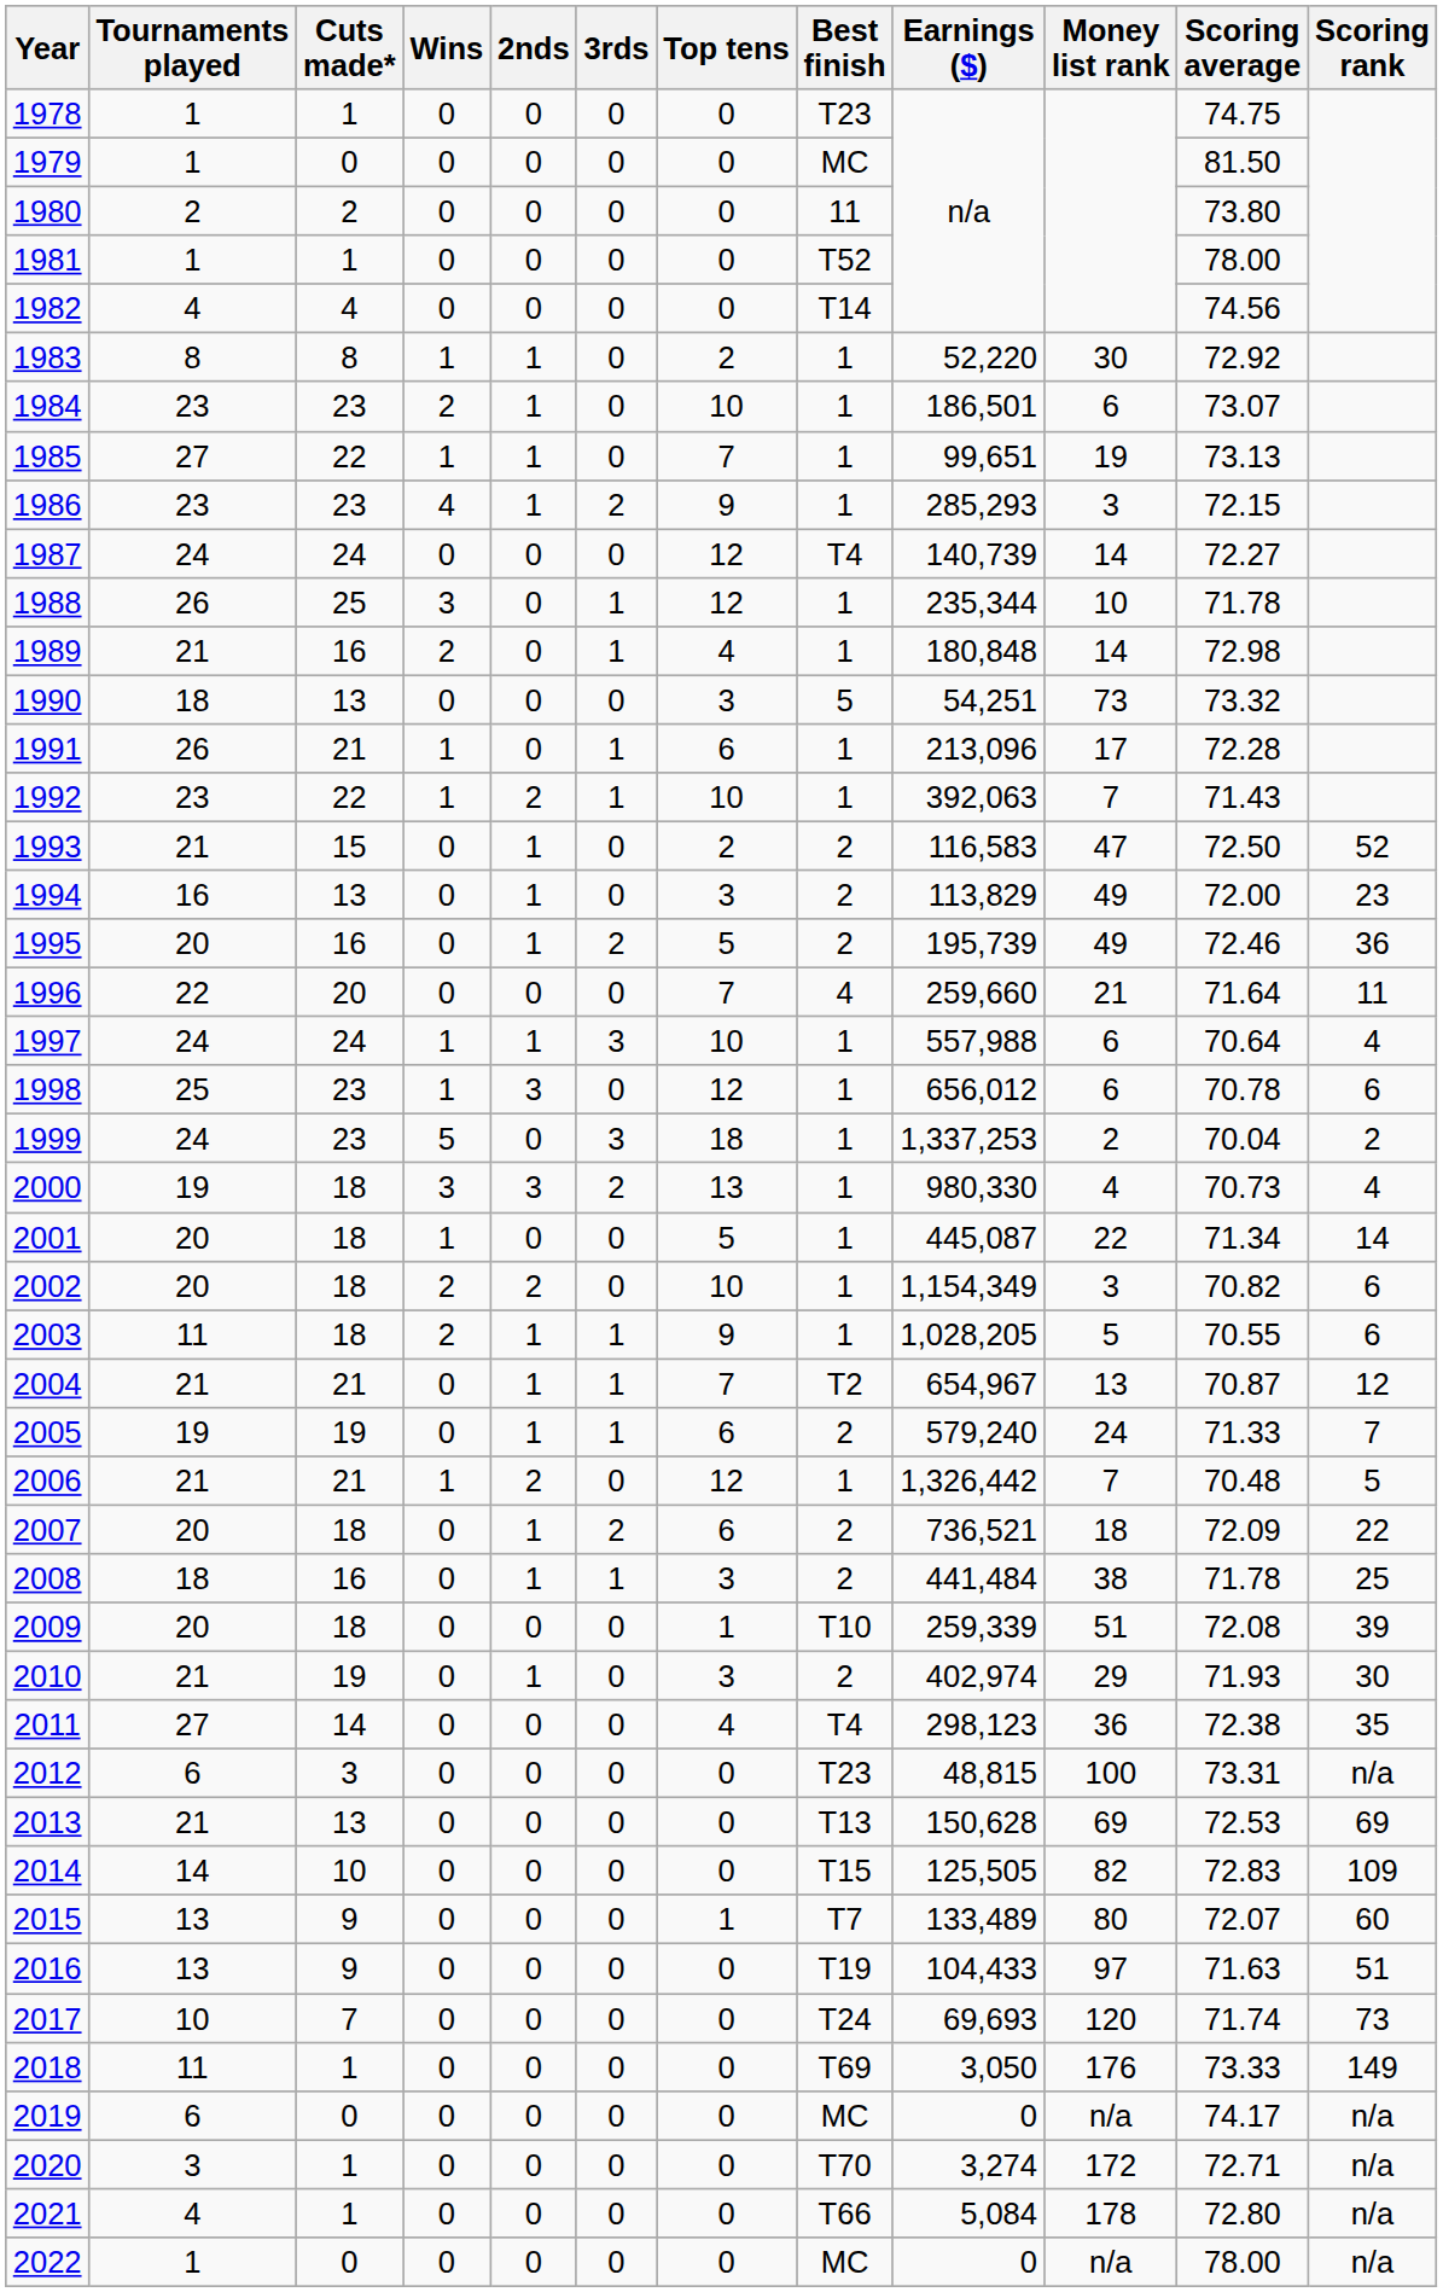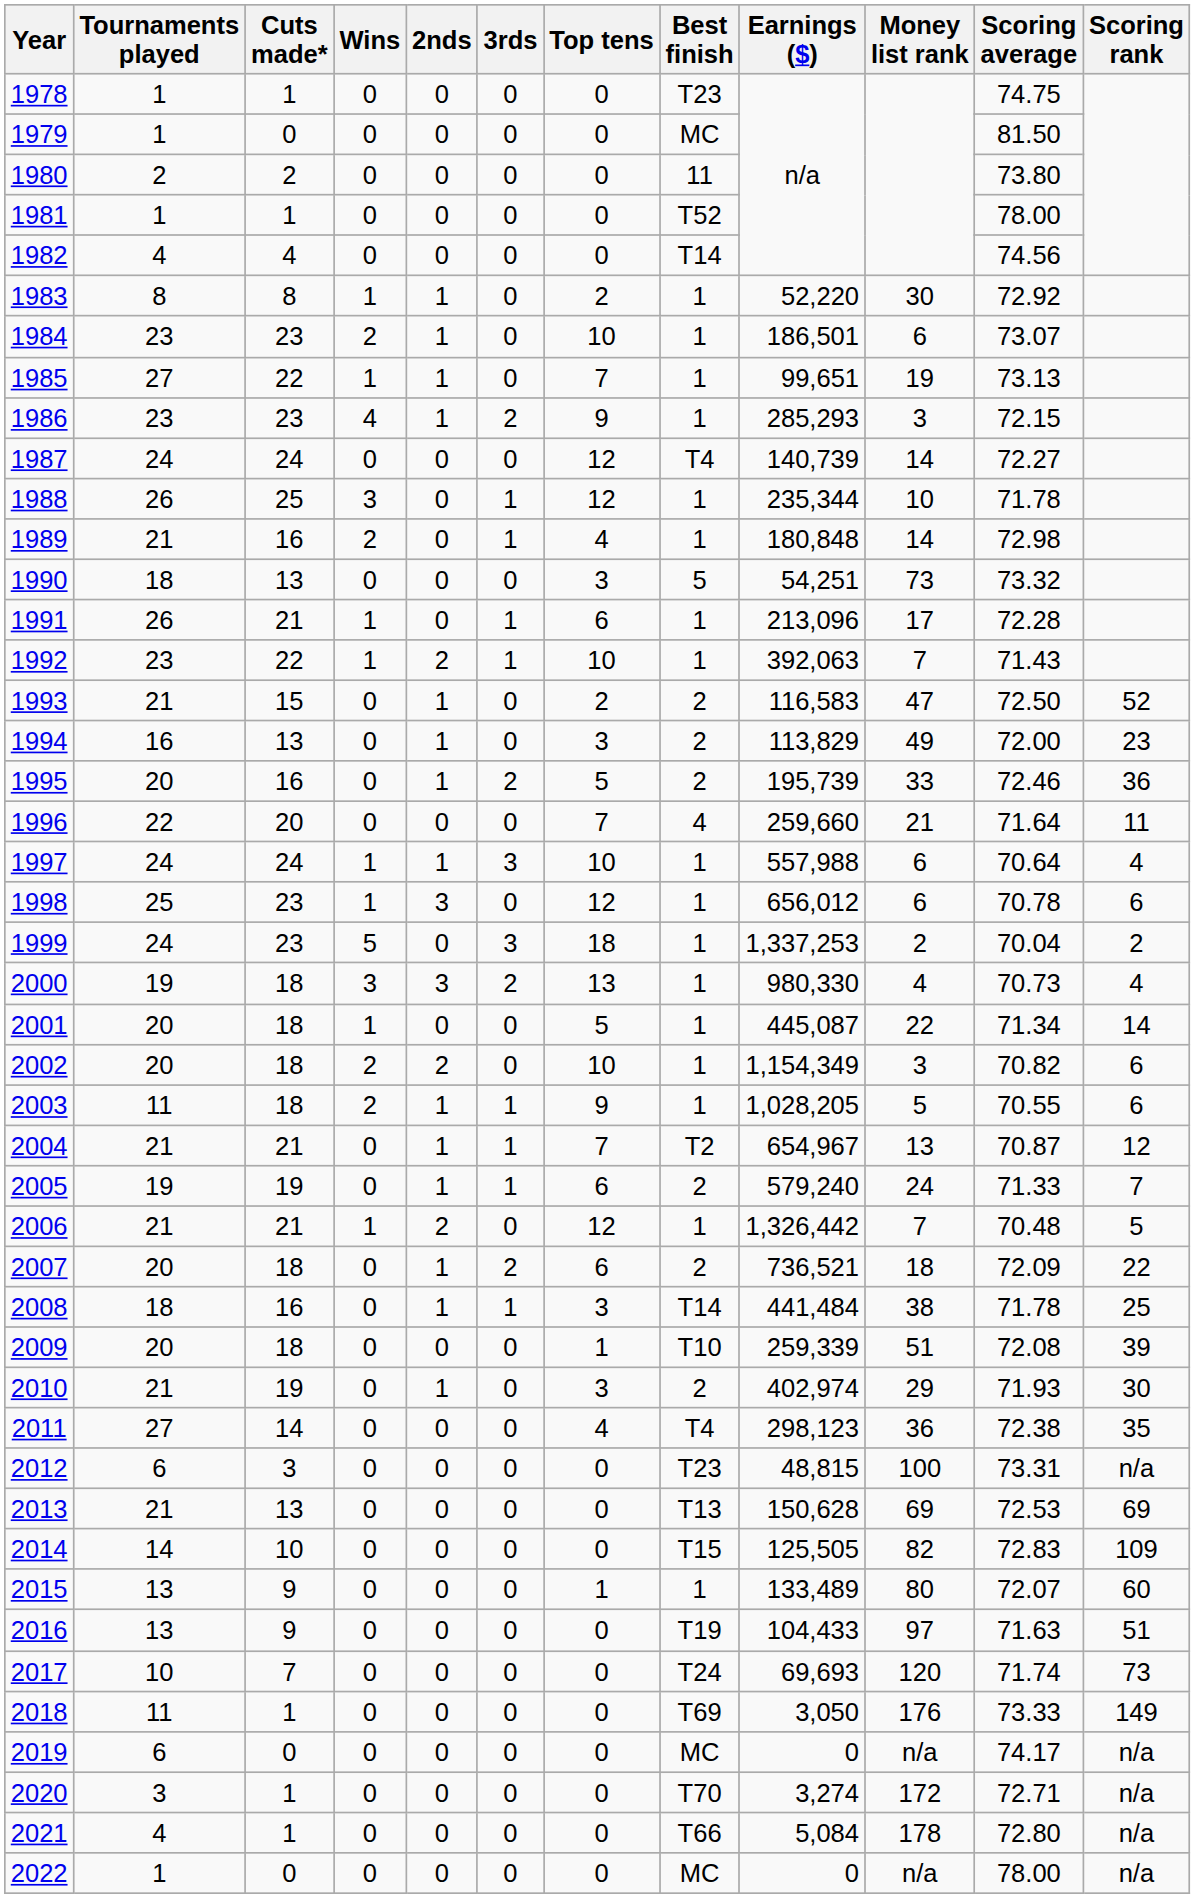 <table class="wikitable" style="text-align:center; font-size: 95%;">
 <tr>
 <th>Year</th>
 <th>Tournaments <br>played</th>
 <th>Cuts <br>made*</th>
 <th>Wins</th>
 <th>2nds</th>
 <th>3rds</th>
 <th>Top tens</th>
 <th>Best<br>finish</th>
 <th>Earnings<br>(<a href='#'>$</a>)</th>
 <th>Money<br>list rank</th>
 <th>Scoring <br>average</th>
 <th>Scoring<br>rank</th>
 </tr>
 <tr>
 <td><a href='#'>1978</a></td>
 <td>1</td>
 <td>1</td>
 <td>0</td>
 <td>0</td>
 <td>0</td>
 <td>0</td>
 <td>T23</td>
 <td rowspan=5>n/a</td>
 <td rowspan=5></td>
 <td>74.75</td>
 <td rowspan=5></td>
 </tr>
 <tr>
 <td><a href='#'>1979</a></td>
 <td>1</td>
 <td>0</td>
 <td>0</td>
 <td>0</td>
 <td>0</td>
 <td>0</td>
 <td>MC</td>
 <td>81.50</td>
 </tr>
 <tr>
 <td><a href='#'>1980</a></td>
 <td>2</td>
 <td>2</td>
 <td>0</td>
 <td>0</td>
 <td>0</td>
 <td>0</td>
 <td>11</td>
 <td>73.80</td>
 </tr>
 <tr>
 <td><a href='#'>1981</a></td>
 <td>1</td>
 <td>1</td>
 <td>0</td>
 <td>0</td>
 <td>0</td>
 <td>0</td>
 <td>T52</td>
 <td>78.00</td>
 </tr>
 <tr>
 <td><a href='#'>1982</a></td>
 <td>4</td>
 <td>4</td>
 <td>0</td>
 <td>0</td>
 <td>0</td>
 <td>0</td>
 <td>T14</td>
 <td>74.56</td>
 </tr>
 <tr>
 <td><a href='#'>1983</a></td>
 <td>8</td>
 <td>8</td>
 <td>1</td>
 <td>1</td>
 <td>0</td>
 <td>2</td>
 <td>1</td>
 <td align="right">52,220</td>
 <td>30</td>
 <td>72.92</td>
 <td></td>
 </tr>
 <tr>
 <td><a href='#'>1984</a></td>
 <td>23</td>
 <td>23</td>
 <td>2</td>
 <td>1</td>
 <td>0</td>
 <td>10</td>
 <td>1</td>
 <td align="right">186,501</td>
 <td>6</td>
 <td>73.07</td>
 <td></td>
 </tr>
 <tr>
 <td><a href='#'>1985</a></td>
 <td>27</td>
 <td>22</td>
 <td>1</td>
 <td>1</td>
 <td>0</td>
 <td>7</td>
 <td>1</td>
 <td align="right">99,651</td>
 <td>19</td>
 <td>73.13</td>
 <td></td>
 </tr>
 <tr>
 <td><a href='#'>1986</a></td>
 <td>23</td>
 <td>23</td>
 <td>4</td>
 <td>1</td>
 <td>2</td>
 <td>9</td>
 <td>1</td>
 <td align="right">285,293</td>
 <td>3</td>
 <td>72.15</td>
 <td></td>
 </tr>
 <tr>
 <td><a href='#'>1987</a></td>
 <td>24</td>
 <td>24</td>
 <td>0</td>
 <td>0</td>
 <td>0</td>
 <td>12</td>
 <td>T4</td>
 <td align="right">140,739</td>
 <td>14</td>
 <td>72.27</td>
 <td></td>
 </tr>
 <tr>
 <td><a href='#'>1988</a></td>
 <td>26</td>
 <td>25</td>
 <td>3</td>
 <td>0</td>
 <td>1</td>
 <td>12</td>
 <td>1</td>
 <td align="right">235,344</td>
 <td>10</td>
 <td>71.78</td>
 <td></td>
 </tr>
 <tr>
 <td><a href='#'>1989</a></td>
 <td>21</td>
 <td>16</td>
 <td>2</td>
 <td>0</td>
 <td>1</td>
 <td>4</td>
 <td>1</td>
 <td align="right">180,848</td>
 <td>14</td>
 <td>72.98</td>
 <td></td>
 </tr>
 <tr>
 <td><a href='#'>1990</a></td>
 <td>18</td>
 <td>13</td>
 <td>0</td>
 <td>0</td>
 <td>0</td>
 <td>3</td>
 <td>5</td>
 <td align="right">54,251</td>
 <td>73</td>
 <td>73.32</td>
 <td></td>
 </tr>
 <tr>
 <td><a href='#'>1991</a></td>
 <td>26</td>
 <td>21</td>
 <td>1</td>
 <td>0</td>
 <td>1</td>
 <td>6</td>
 <td>1</td>
 <td align="right">213,096</td>
 <td>17</td>
 <td>72.28</td>
 <td></td>
 </tr>
 <tr>
 <td><a href='#'>1992</a></td>
 <td>23</td>
 <td>22</td>
 <td>1</td>
 <td>2</td>
 <td>1</td>
 <td>10</td>
 <td>1</td>
 <td align="right">392,063</td>
 <td>7</td>
 <td>71.43</td>
 <td></td>
 </tr>
 <tr>
 <td><a href='#'>1993</a></td>
 <td>21</td>
 <td>15</td>
 <td>0</td>
 <td>1</td>
 <td>0</td>
 <td>2</td>
 <td>2</td>
 <td align="right">116,583</td>
 <td>47</td>
 <td>72.50</td>
 <td>52</td>
 </tr>
 <tr>
 <td><a href='#'>1994</a></td>
 <td>16</td>
 <td>13</td>
 <td>0</td>
 <td>1</td>
 <td>0</td>
 <td>3</td>
 <td>2</td>
 <td align="right">113,829</td>
 <td>49</td>
 <td>72.00</td>
 <td>23</td>
 </tr>
 <tr>
 <td><a href='#'>1995</a></td>
 <td>20</td>
 <td>16</td>
 <td>0</td>
 <td>1</td>
 <td>2</td>
 <td>5</td>
 <td>2</td>
 <td align="right">195,739</td>
-<td>49</td>
+<td>33</td>
 <td>72.46</td>
 <td>36</td>
 </tr>
 <tr>
 <td><a href='#'>1996</a></td>
 <td>22</td>
 <td>20</td>
 <td>0</td>
 <td>0</td>
 <td>0</td>
 <td>7</td>
 <td>4</td>
 <td align="right">259,660</td>
 <td>21</td>
 <td>71.64</td>
 <td>11</td>
 </tr>
 <tr>
 <td><a href='#'>1997</a></td>
 <td>24</td>
 <td>24</td>
 <td>1</td>
 <td>1</td>
 <td>3</td>
 <td>10</td>
 <td>1</td>
 <td align="right">557,988</td>
 <td>6</td>
 <td>70.64</td>
 <td>4</td>
 </tr>
 <tr>
 <td><a href='#'>1998</a></td>
 <td>25</td>
 <td>23</td>
 <td>1</td>
 <td>3</td>
 <td>0</td>
 <td>12</td>
 <td>1</td>
 <td align="right">656,012</td>
 <td>6</td>
 <td>70.78</td>
 <td>6</td>
 </tr>
 <tr>
 <td><a href='#'>1999</a></td>
 <td>24</td>
 <td>23</td>
 <td>5</td>
 <td>0</td>
 <td>3</td>
 <td>18</td>
 <td>1</td>
 <td align="right">1,337,253</td>
 <td>2</td>
 <td>70.04</td>
 <td>2</td>
 </tr>
 <tr>
 <td><a href='#'>2000</a></td>
 <td>19</td>
 <td>18</td>
 <td>3</td>
 <td>3</td>
 <td>2</td>
 <td>13</td>
 <td>1</td>
 <td align="right">980,330</td>
 <td>4</td>
 <td>70.73</td>
 <td>4</td>
 </tr>
 <tr>
 <td><a href='#'>2001</a></td>
 <td>20</td>
 <td>18</td>
 <td>1</td>
 <td>0</td>
 <td>0</td>
 <td>5</td>
 <td>1</td>
 <td align="right">445,087</td>
 <td>22</td>
 <td>71.34</td>
 <td>14</td>
 </tr>
 <tr>
 <td><a href='#'>2002</a></td>
 <td>20</td>
 <td>18</td>
 <td>2</td>
 <td>2</td>
 <td>0</td>
 <td>10</td>
 <td>1</td>
 <td align="right">1,154,349</td>
 <td>3</td>
 <td>70.82</td>
 <td>6</td>
 </tr>
 <tr>
 <td><a href='#'>2003</a></td>
 <td>11</td>
 <td>18</td>
 <td>2</td>
 <td>1</td>
 <td>1</td>
 <td>9</td>
 <td>1</td>
 <td align="right">1,028,205</td>
 <td>5</td>
 <td>70.55</td>
 <td>6</td>
 </tr>
 <tr>
 <td><a href='#'>2004</a></td>
 <td>21</td>
 <td>21</td>
 <td>0</td>
 <td>1</td>
 <td>1</td>
 <td>7</td>
 <td>T2</td>
 <td align="right">654,967</td>
 <td>13</td>
 <td>70.87</td>
 <td>12</td>
 </tr>
 <tr>
 <td><a href='#'>2005</a></td>
 <td>19</td>
 <td>19</td>
 <td>0</td>
 <td>1</td>
 <td>1</td>
 <td>6</td>
 <td>2</td>
 <td align="right">579,240</td>
 <td>24</td>
 <td>71.33</td>
 <td>7</td>
 </tr>
 <tr>
 <td><a href='#'>2006</a></td>
 <td>21</td>
 <td>21</td>
 <td>1</td>
 <td>2</td>
 <td>0</td>
 <td>12</td>
 <td>1</td>
 <td align="right">1,326,442</td>
 <td>7</td>
 <td>70.48</td>
 <td>5</td>
 </tr>
 <tr>
 <td><a href='#'>2007</a></td>
 <td>20</td>
 <td>18</td>
 <td>0</td>
 <td>1</td>
 <td>2</td>
 <td>6</td>
 <td>2</td>
 <td align="right">736,521</td>
 <td>18</td>
 <td>72.09</td>
 <td>22</td>
 </tr>
 <tr>
 <td><a href='#'>2008</a></td>
 <td>18</td>
 <td>16</td>
 <td>0</td>
 <td>1</td>
 <td>1</td>
 <td>3</td>
-<td>2</td>
+<td>T14</td>
 <td align="right">441,484</td>
 <td>38</td>
 <td>71.78</td>
 <td>25</td>
 </tr>
 <tr>
 <td><a href='#'>2009</a></td>
 <td>20</td>
 <td>18</td>
 <td>0</td>
 <td>0</td>
 <td>0</td>
 <td>1</td>
 <td>T10</td>
 <td align="right">259,339</td>
 <td>51</td>
 <td>72.08</td>
 <td>39</td>
 </tr>
 <tr>
 <td><a href='#'>2010</a></td>
 <td>21</td>
 <td>19</td>
 <td>0</td>
 <td>1</td>
 <td>0</td>
 <td>3</td>
 <td>2</td>
 <td align="right">402,974</td>
 <td>29</td>
 <td>71.93</td>
 <td>30</td>
 </tr>
 <tr>
 <td><a href='#'>2011</a></td>
 <td>27</td>
 <td>14</td>
 <td>0</td>
 <td>0</td>
 <td>0</td>
 <td>4</td>
 <td>T4</td>
 <td align="right">298,123</td>
 <td>36</td>
 <td>72.38</td>
 <td>35</td>
 </tr>
 <tr>
 <td><a href='#'>2012</a></td>
 <td>6</td>
 <td>3</td>
 <td>0</td>
 <td>0</td>
 <td>0</td>
 <td>0</td>
 <td>T23</td>
 <td align="right">48,815</td>
 <td>100</td>
 <td>73.31</td>
 <td>n/a</td>
 </tr>
 <tr>
 <td><a href='#'>2013</a></td>
 <td>21</td>
 <td>13</td>
 <td>0</td>
 <td>0</td>
 <td>0</td>
 <td>0</td>
 <td>T13</td>
 <td align="right">150,628</td>
 <td>69</td>
 <td>72.53</td>
 <td>69</td>
 </tr>
 <tr>
 <td><a href='#'>2014</a></td>
 <td>14</td>
 <td>10</td>
 <td>0</td>
 <td>0</td>
 <td>0</td>
 <td>0</td>
 <td>T15</td>
 <td align="right">125,505</td>
 <td>82</td>
 <td>72.83</td>
 <td>109</td>
 </tr>
 <tr>
 <td><a href='#'>2015</a></td>
 <td>13</td>
 <td>9</td>
 <td>0</td>
 <td>0</td>
 <td>0</td>
 <td>1</td>
-<td>T7</td>
+<td>1</td>
 <td align="right">133,489</td>
 <td>80</td>
 <td>72.07</td>
 <td>60</td>
 </tr>
 <tr>
 <td><a href='#'>2016</a></td>
 <td>13</td>
 <td>9</td>
 <td>0</td>
 <td>0</td>
 <td>0</td>
 <td>0</td>
 <td>T19</td>
 <td align=right>104,433</td>
 <td>97</td>
 <td>71.63</td>
 <td>51</td>
 </tr>
 <tr>
 <td><a href='#'>2017</a></td>
 <td>10</td>
 <td>7</td>
 <td>0</td>
 <td>0</td>
 <td>0</td>
 <td>0</td>
 <td>T24</td>
 <td align=right>69,693</td>
 <td>120</td>
 <td>71.74</td>
 <td>73</td>
 </tr>
 <tr>
 <td><a href='#'>2018</a></td>
 <td>11</td>
 <td>1</td>
 <td>0</td>
 <td>0</td>
 <td>0</td>
 <td>0</td>
 <td>T69</td>
 <td align=right>3,050</td>
 <td>176</td>
 <td>73.33</td>
 <td>149</td>
 </tr>
 <tr>
 <td><a href='#'>2019</a></td>
 <td>6</td>
 <td>0</td>
 <td>0</td>
 <td>0</td>
 <td>0</td>
 <td>0</td>
 <td>MC</td>
 <td align=right>0</td>
 <td>n/a</td>
 <td>74.17</td>
 <td>n/a</td>
 </tr>
 <tr>
 <td><a href='#'>2020</a></td>
 <td>3</td>
 <td>1</td>
 <td>0</td>
 <td>0</td>
 <td>0</td>
 <td>0</td>
 <td>T70</td>
 <td align=right>3,274</td>
 <td>172</td>
 <td>72.71</td>
 <td>n/a</td>
 </tr>
 <tr>
 <td><a href='#'>2021</a></td>
 <td>4</td>
 <td>1</td>
 <td>0</td>
 <td>0</td>
 <td>0</td>
 <td>0</td>
 <td>T66</td>
 <td align=right>5,084</td>
 <td>178</td>
 <td>72.80</td>
 <td>n/a</td>
 </tr>
 <tr>
 <td><a href='#'>2022</a></td>
 <td>1</td>
 <td>0</td>
 <td>0</td>
 <td>0</td>
 <td>0</td>
 <td>0</td>
 <td>MC</td>
 <td align=right>0</td>
 <td>n/a</td>
 <td>78.00</td>
 <td>n/a</td>
 </tr>
 </table>
